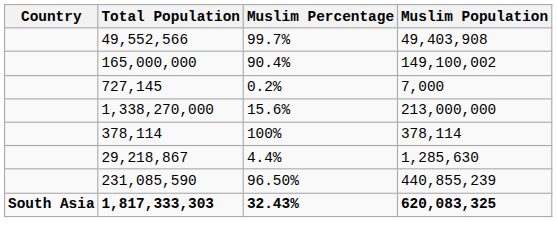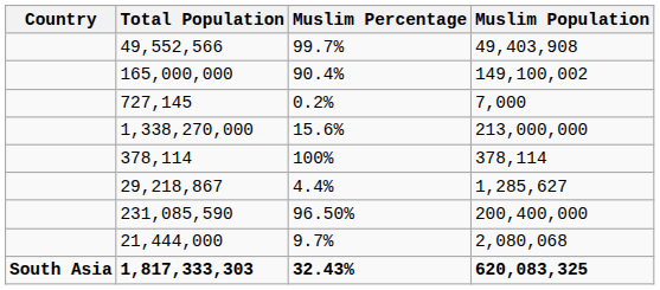 <table class="wikitable sortable">
 <tr>
 <th>Country</th>
 <th>Total Population</th>
 <th>Muslim Percentage</th>
 <th>Muslim Population</th>
 </tr>
 <tr>
 <td></td>
 <td>49,552,566</td>
 <td>99.7%</td>
 <td>49,403,908</td>
 </tr>
 <tr>
 <td></td>
 <td>165,000,000</td>
 <td>90.4%</td>
 <td>149,100,002</td>
 </tr>
 <tr>
 <td></td>
 <td>727,145</td>
 <td>0.2%</td>
 <td>7,000</td>
 </tr>
 <tr>
 <td></td>
 <td>1,338,270,000</td>
 <td>15.6%</td>
 <td>213,000,000</td>
 </tr>
 <tr>
 <td></td>
 <td>378,114</td>
 <td>100%</td>
 <td>378,114</td>
 </tr>
 <tr>
 <td></td>
 <td>29,218,867</td>
 <td>4.4%</td>
-<td>1,285,630</td>
+<td>1,285,627</td>
 </tr>
 <tr>
 <td></td>
 <td>231,085,590</td>
 <td>96.50%</td>
-<td>440,855,239</td>
+<td>200,400,000</td>
+</tr>
+<tr>
+<td></td>
+<td>21,444,000</td>
+<td>9.7%</td>
+<td>2,080,068</td>
 </tr>
 <tr>
 <td><strong>South Asia</strong></td>
 <td><strong>1,817,333,303</strong></td>
 <td><strong>32.43%</strong></td>
 <td><strong>620,083,325</strong></td>
 </tr>
 </table>
